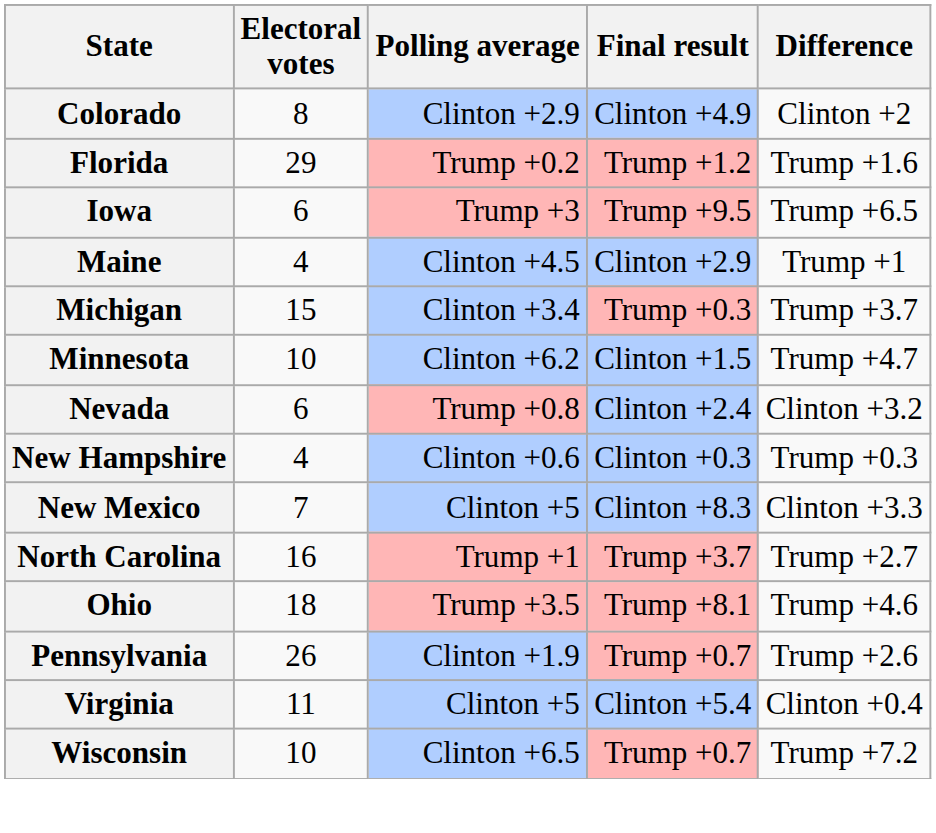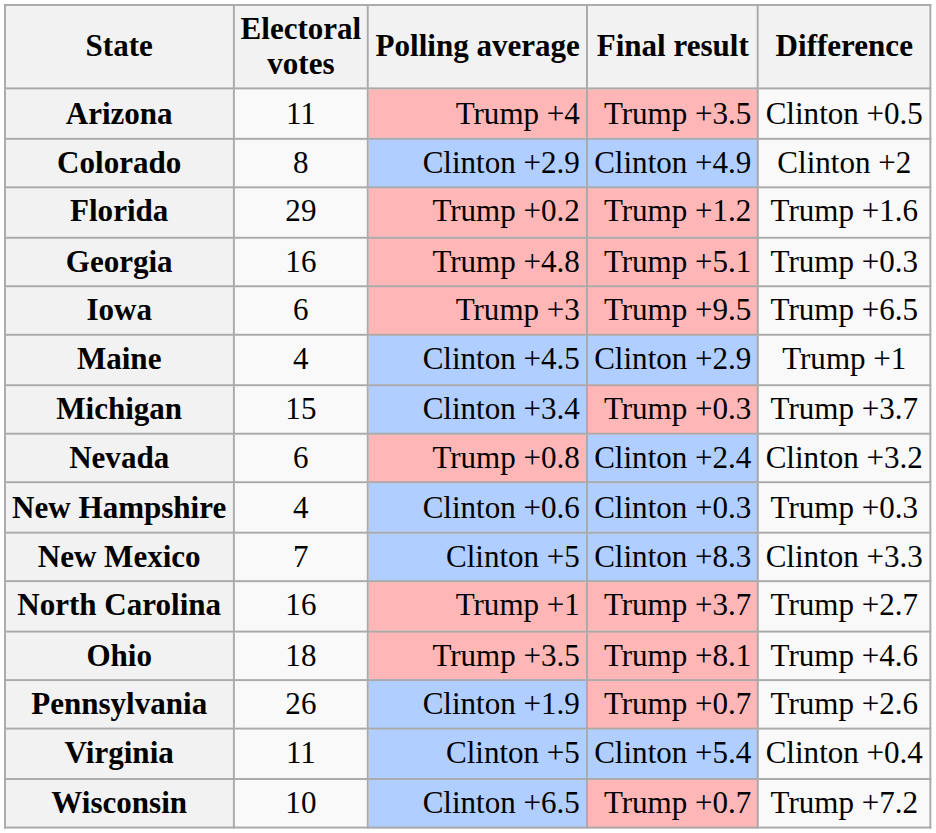 <table class="wikitable sortable" style="text-align:center">
 <tr>
 <th>State</th>
 <th>Electoral <br> votes</th>
 <th>Polling average</th>
 <th>Final result</th>
 <th>Difference</th>
+</tr>
+<tr>
+<th>Arizona</th>
+<td>11</td>
+<td style="text-align:right; background:#ffb6b6;">Trump +4</td>
+<td style="text-align:right; background:#ffb6b6;">Trump +3.5</td>
+<td>Clinton +0.5</td>
 </tr>
 <tr>
 <th>Colorado</th>
 <td>8</td>
 <td style="text-align:right; background:#b0ceff;">Clinton +2.9</td>
 <td style="text-align:right; background:#b0ceff;">Clinton +4.9</td>
 <td>Clinton +2</td>
 </tr>
 <tr>
 <th>Florida</th>
 <td>29</td>
 <td style="text-align:right; background:#ffb6b6;">Trump +0.2</td>
 <td style="text-align:right; background:#ffb6b6;">Trump +1.2</td>
 <td>Trump +1.6</td>
+</tr>
+<tr>
+<th>Georgia</th>
+<td>16</td>
+<td style="text-align:right; background:#ffb6b6;">Trump +4.8</td>
+<td style="text-align:right; background:#ffb6b6;">Trump +5.1</td>
+<td>Trump +0.3</td>
 </tr>
 <tr>
 <th>Iowa</th>
 <td>6</td>
 <td style="text-align:right; background:#ffb6b6;">Trump +3</td>
 <td style="text-align:right; background:#ffb6b6;">Trump +9.5</td>
 <td>Trump +6.5</td>
 </tr>
 <tr>
 <th>Maine</th>
 <td>4</td>
 <td style="text-align:right; background:#b0ceff;">Clinton +4.5</td>
 <td style="text-align:right; background:#b0ceff;">Clinton +2.9</td>
 <td>Trump +1</td>
 </tr>
 <tr>
 <th>Michigan</th>
 <td>15</td>
 <td style="text-align:right; background:#b0ceff;">Clinton +3.4</td>
 <td style="text-align:right; background:#ffb6b6;">Trump +0.3</td>
 <td>Trump +3.7</td>
-</tr>
-<tr>
-<th>Minnesota</th>
-<td>10</td>
-<td style="text-align:right; background:#b0ceff;">Clinton +6.2</td>
-<td style="text-align:right; background:#b0ceff;">Clinton +1.5</td>
-<td>Trump +4.7</td>
 </tr>
 <tr>
 <th>Nevada</th>
 <td>6</td>
 <td style="text-align:right; background:#ffb6b6;">Trump +0.8</td>
 <td style="text-align:right; background:#b0ceff;">Clinton +2.4</td>
 <td>Clinton +3.2</td>
 </tr>
 <tr>
 <th>New Hampshire</th>
 <td>4</td>
 <td style="text-align:right; background:#b0ceff;">Clinton +0.6</td>
 <td style="text-align:right; background:#b0ceff;">Clinton +0.3</td>
 <td>Trump +0.3</td>
 </tr>
 <tr>
 <th>New Mexico</th>
 <td>7</td>
 <td style="text-align:right; background:#b0ceff;">Clinton +5</td>
 <td style="text-align:right; background:#b0ceff;">Clinton +8.3</td>
 <td>Clinton +3.3</td>
 </tr>
 <tr>
 <th>North Carolina</th>
 <td>16</td>
 <td style="text-align:right; background:#ffb6b6;">Trump +1</td>
 <td style="text-align:right; background:#ffb6b6;">Trump +3.7</td>
 <td>Trump +2.7</td>
 </tr>
 <tr>
 <th>Ohio</th>
 <td>18</td>
 <td style="text-align:right; background:#ffb6b6;">Trump +3.5</td>
 <td style="text-align:right; background:#ffb6b6;">Trump +8.1</td>
 <td>Trump +4.6</td>
 </tr>
 <tr>
 <th>Pennsylvania</th>
 <td>26</td>
 <td style="text-align:right; background:#b0ceff;">Clinton +1.9</td>
 <td style="text-align:right; background:#ffb6b6;">Trump +0.7</td>
 <td>Trump +2.6</td>
 </tr>
 <tr>
 <th>Virginia</th>
 <td>11</td>
 <td style="text-align:right; background:#b0ceff;">Clinton +5</td>
 <td style="text-align:right; background:#b0ceff;">Clinton +5.4</td>
 <td>Clinton +0.4</td>
 </tr>
 <tr>
 <th>Wisconsin</th>
 <td>10</td>
 <td style="text-align:right; background:#b0ceff;">Clinton +6.5</td>
 <td style="text-align:right; background:#ffb6b6;">Trump +0.7</td>
 <td>Trump +7.2</td>
 </tr>
 </table>
